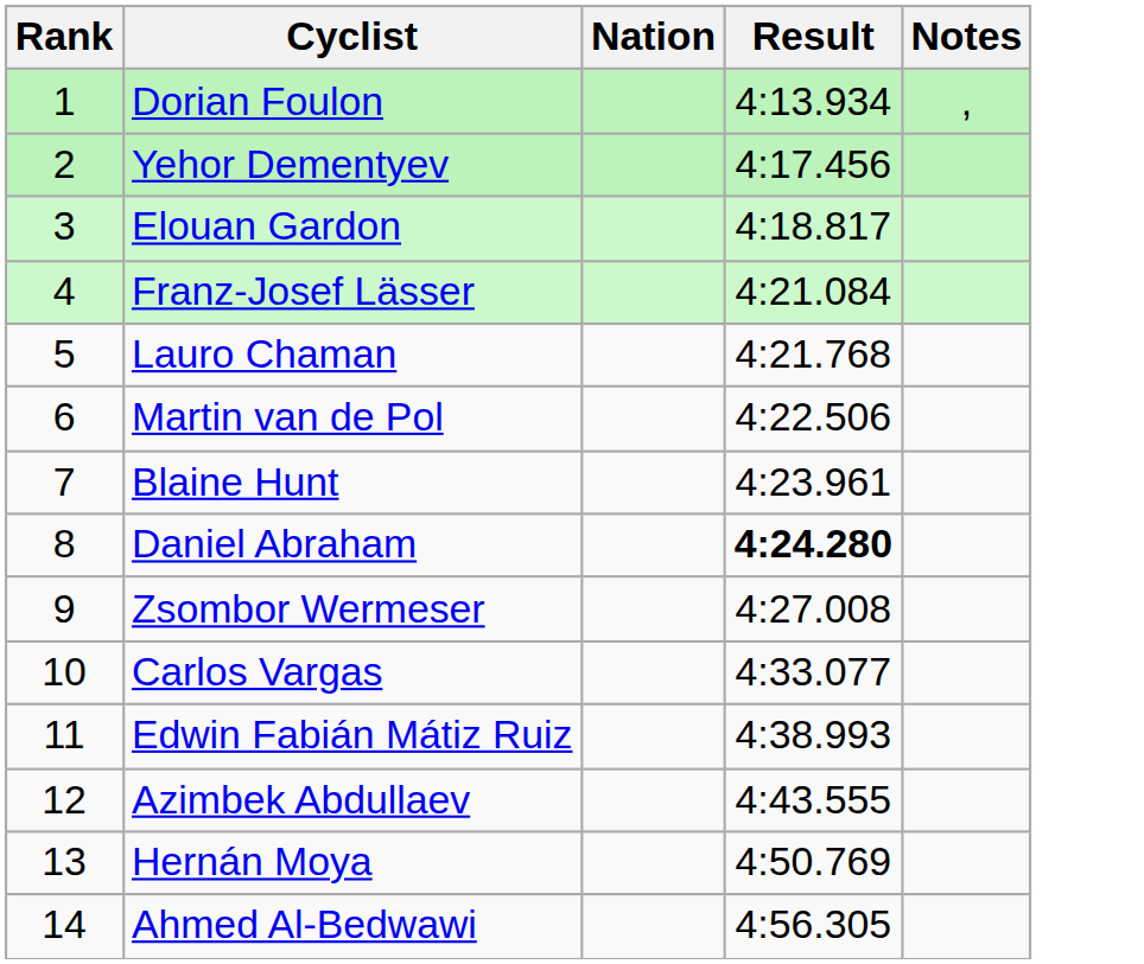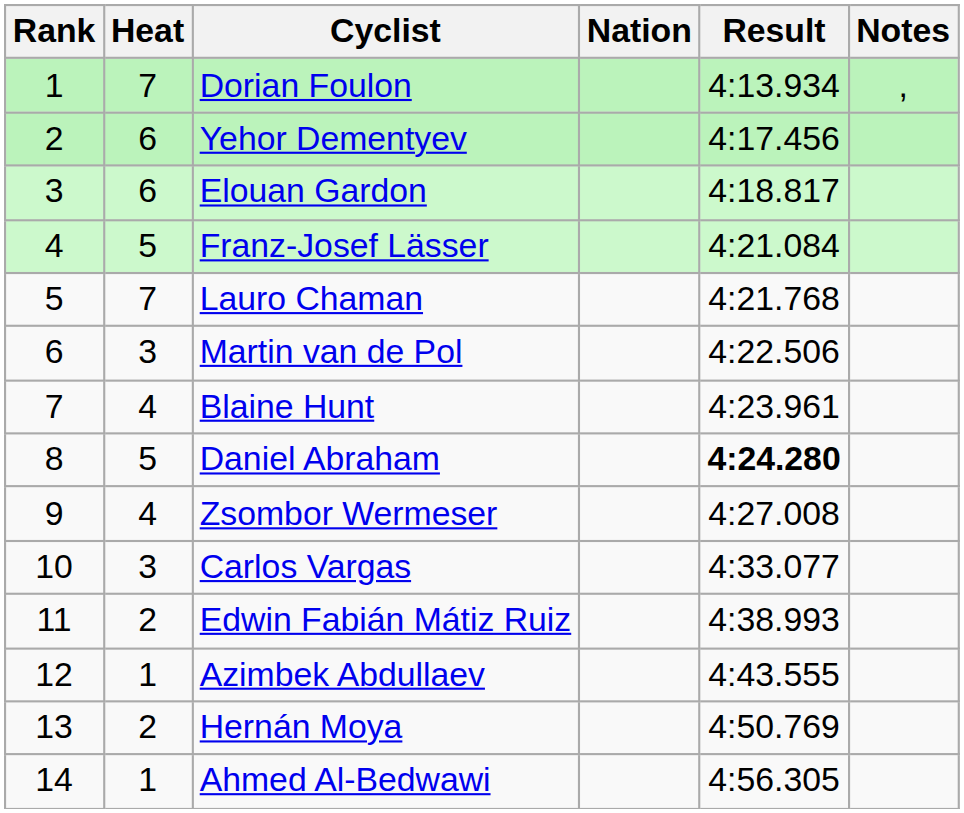 <table class="wikitable sortable" style="text-align:center">
 <tr>
 <th>Rank</th>
+<th>Heat</th>
 <th>Cyclist</th>
 <th>Nation</th>
 <th>Result</th>
 <th>Notes</th>
 </tr>
 <tr bgcolor=bbf3bb>
 <td>1</td>
+<td>7</td>
 <td align=left><a href='#'>Dorian Foulon</a></td>
 <td align=left></td>
 <td>4:13.934</td>
 <td>, </td>
 </tr>
 <tr bgcolor=bbf3bb>
 <td>2</td>
+<td>6</td>
 <td align=left><a href='#'>Yehor Dementyev</a></td>
 <td align=left></td>
 <td>4:17.456</td>
 <td></td>
 </tr>
 <tr bgcolor=ccf9cc>
 <td>3</td>
+<td>6</td>
 <td align=left><a href='#'>Elouan Gardon</a></td>
 <td align=left></td>
 <td>4:18.817</td>
 <td></td>
 </tr>
 <tr bgcolor=ccf9cc>
 <td>4</td>
+<td>5</td>
 <td align=left><a href='#'>Franz-Josef Lässer</a></td>
 <td align=left></td>
 <td>4:21.084</td>
 <td></td>
 </tr>
 <tr>
 <td>5</td>
+<td>7</td>
 <td align=left><a href='#'>Lauro Chaman</a></td>
 <td align=left></td>
 <td>4:21.768</td>
 <td></td>
 </tr>
 <tr>
 <td>6</td>
+<td>3</td>
 <td align=left><a href='#'>Martin van de Pol</a></td>
 <td align=left></td>
 <td>4:22.506</td>
 <td></td>
 </tr>
 <tr>
 <td>7</td>
+<td>4</td>
 <td align=left><a href='#'>Blaine Hunt</a></td>
 <td align=left></td>
 <td>4:23.961</td>
 <td></td>
 </tr>
 <tr>
 <td>8</td>
+<td>5</td>
 <td align=left><a href='#'>Daniel Abraham</a></td>
 <td align=left></td>
 <td><strong>4:24.280</strong></td>
 <td></td>
 </tr>
 <tr>
 <td>9</td>
+<td>4</td>
 <td align=left><a href='#'>Zsombor Wermeser</a></td>
 <td align=left></td>
 <td>4:27.008</td>
 <td></td>
 </tr>
 <tr>
 <td>10</td>
+<td>3</td>
 <td align=left><a href='#'>Carlos Vargas</a></td>
 <td align=left></td>
 <td>4:33.077</td>
 <td></td>
 </tr>
 <tr>
 <td>11</td>
+<td>2</td>
 <td align=left><a href='#'>Edwin Fabián Mátiz Ruiz</a></td>
 <td align=left></td>
 <td>4:38.993</td>
 <td></td>
 </tr>
 <tr>
 <td>12</td>
+<td>1</td>
 <td align=left><a href='#'>Azimbek  Abdullaev</a></td>
 <td align=left></td>
 <td>4:43.555</td>
 <td></td>
 </tr>
 <tr>
 <td>13</td>
+<td>2</td>
 <td align=left><a href='#'>Hernán Moya</a></td>
 <td align=left></td>
 <td>4:50.769</td>
 <td></td>
 </tr>
 <tr>
 <td>14</td>
+<td>1</td>
 <td align=left><a href='#'>Ahmed Al-Bedwawi</a></td>
 <td align=left></td>
 <td>4:56.305</td>
 <td></td>
 </tr>
 </table>
